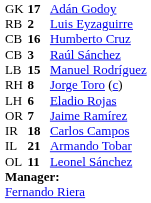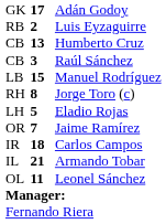 <table style="font-size:90%; margin:0.2em auto;" cellspacing="0" cellpadding="0">
 <tr>
 <th width="25"></th>
 <th width="25"></th>
 </tr>
 <tr>
 <td>GK</td>
 <td><strong>17</strong></td>
 <td><a href='#'>Adán Godoy</a></td>
 </tr>
 <tr>
 <td>RB</td>
 <td><strong>2</strong></td>
 <td><a href='#'>Luis Eyzaguirre</a></td>
 </tr>
 <tr>
 <td>CB</td>
-<td><strong>16</strong></td>
+<td><strong>13</strong></td>
 <td><a href='#'>Humberto Cruz</a></td>
 </tr>
 <tr>
 <td>CB</td>
 <td><strong>3</strong></td>
 <td><a href='#'>Raúl Sánchez</a></td>
 </tr>
 <tr>
 <td>LB</td>
 <td><strong>15</strong></td>
 <td><a href='#'>Manuel Rodríguez</a></td>
 </tr>
 <tr>
 <td>RH</td>
 <td><strong>8</strong></td>
 <td><a href='#'>Jorge Toro</a> (<a href='#'>c</a>)</td>
 </tr>
 <tr>
 <td>LH</td>
-<td><strong>6</strong></td>
+<td><strong>5</strong></td>
 <td><a href='#'>Eladio Rojas</a></td>
 </tr>
 <tr>
 <td>OR</td>
 <td><strong>7</strong></td>
 <td><a href='#'>Jaime Ramírez</a></td>
 </tr>
 <tr>
 <td>IR</td>
 <td><strong>18</strong></td>
 <td><a href='#'>Carlos Campos</a></td>
 </tr>
 <tr>
 <td>IL</td>
 <td><strong>21</strong></td>
 <td><a href='#'>Armando Tobar</a></td>
 </tr>
 <tr>
 <td>OL</td>
 <td><strong>11</strong></td>
 <td><a href='#'>Leonel Sánchez</a></td>
 </tr>
 <tr>
 <td colspan="3"><strong>Manager:</strong></td>
 </tr>
 <tr>
 <td colspan="3"><a href='#'>Fernando Riera</a></td>
 </tr>
 </table>
